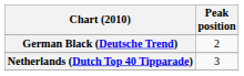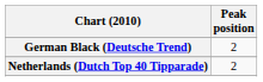 <table class="wikitable sortable plainrowheaders">
 <tr>
 <th>Chart (2010)</th>
 <th>Peak<br>position</th>
 </tr>
 <tr>
 </tr>
 <tr>
 </tr>
 <tr>
 </tr>
 <tr>
 </tr>
 <tr>
 </tr>
 <tr>
 <th scope="row">German Black (<a href='#'>Deutsche Trend</a>)</th>
 <td style="text-align:center;">2</td>
 </tr>
 <tr>
 </tr>
 <tr>
 <th scope="row">Netherlands (<a href='#'>Dutch Top 40 Tipparade</a>)</th>
-<td style="text-align:center;">3</td>
+<td style="text-align:center;">2</td>
 </tr>
 <tr>
 </tr>
 <tr>
 </tr>
 <tr>
 </tr>
 <tr>
 </tr>
 <tr>
 </tr>
 <tr>
 </tr>
 <tr>
 </tr>
 <tr>
 </tr>
 </table>
